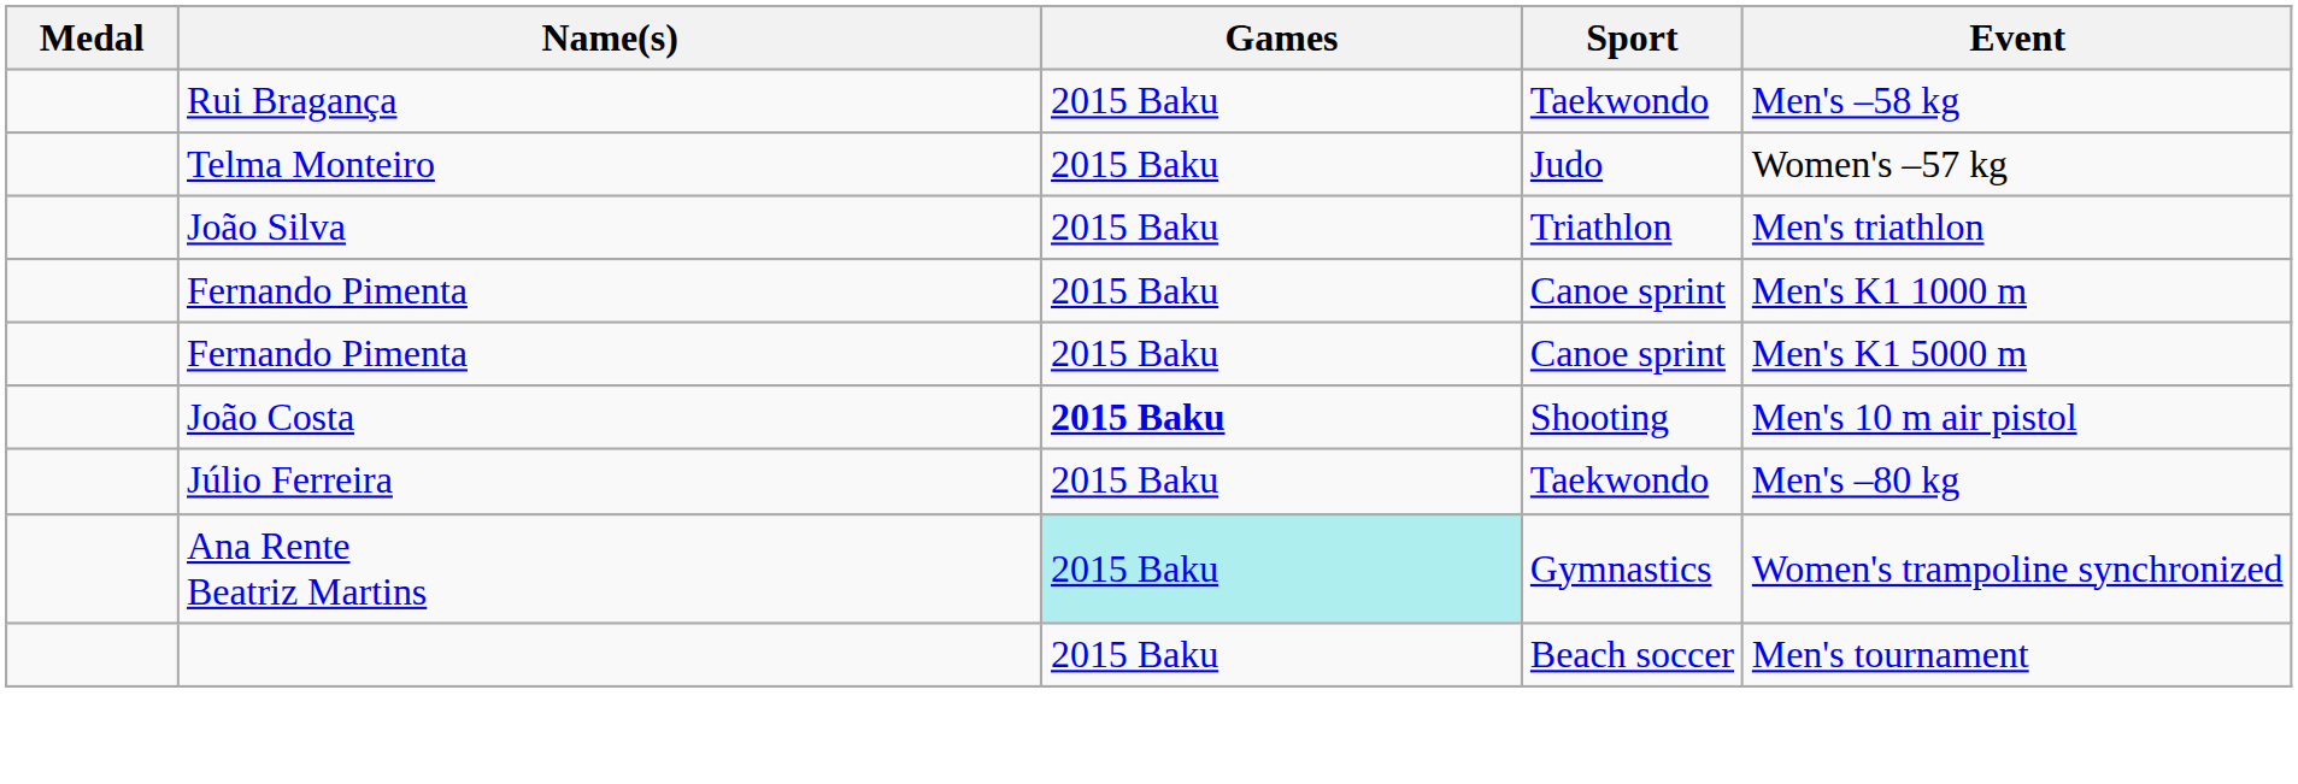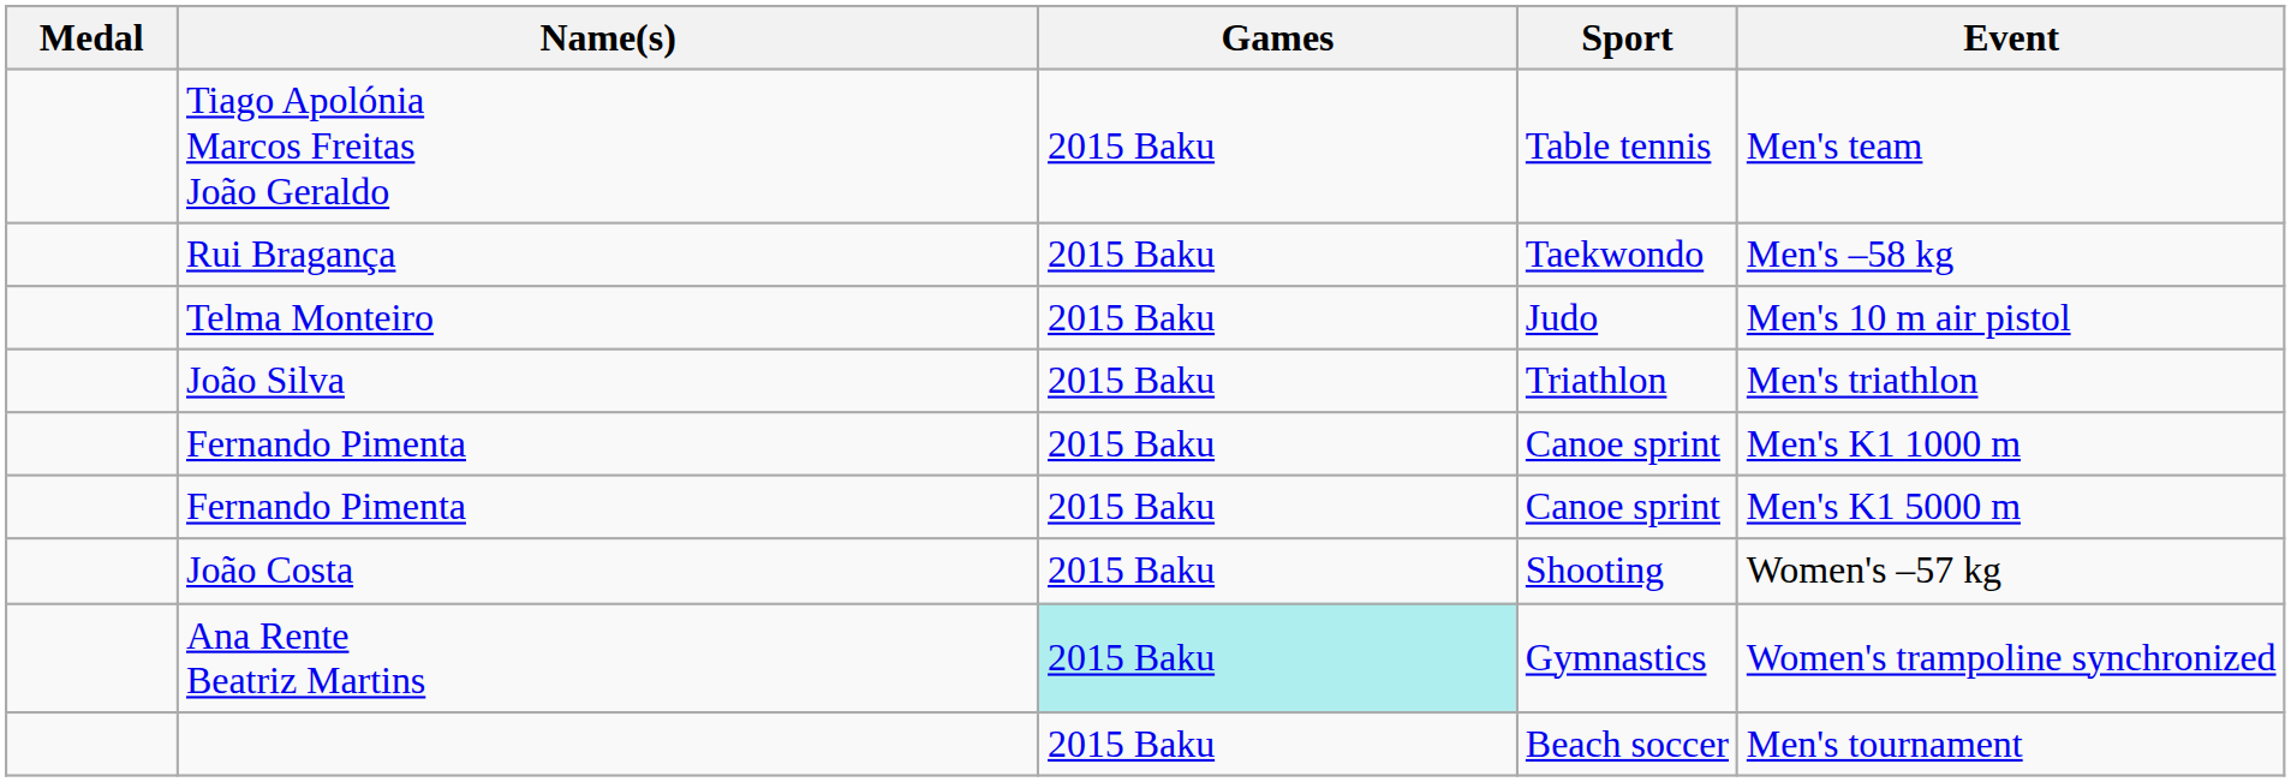 <table class="wikitable sortable" style="font-size: 95%;">
 <tr>
 <th style="width:4em">Medal</th>
 <th style="width:22em">Name(s)</th>
 <th style="width:12em">Games</th>
 <th>Sport</th>
 <th>Event</th>
+</tr>
+<tr>
+<td></td>
+<td><a href='#'>Tiago Apolónia</a><br><a href='#'>Marcos Freitas</a><br><a href='#'>João Geraldo</a></td>
+<td> <a href='#'>2015 Baku</a></td>
+<td> <a href='#'>Table tennis</a></td>
+<td><a href='#'>Men's team</a></td>
 </tr>
 <tr>
 <td></td>
 <td><a href='#'>Rui Bragança</a></td>
 <td> <a href='#'>2015 Baku</a></td>
 <td> <a href='#'>Taekwondo</a></td>
 <td><a href='#'>Men's –58 kg</a></td>
 </tr>
 <tr>
 <td></td>
 <td><a href='#'>Telma Monteiro</a></td>
 <td> <a href='#'>2015 Baku</a></td>
 <td> <a href='#'>Judo</a></td>
-<td>Women's –57 kg</td>
+<td><a href='#'>Men's 10 m air pistol</a></td>
 </tr>
 <tr>
 <td></td>
 <td><a href='#'>João Silva</a></td>
 <td> <a href='#'>2015 Baku</a></td>
 <td> <a href='#'>Triathlon</a></td>
 <td><a href='#'>Men's triathlon</a></td>
 </tr>
 <tr>
 <td></td>
 <td><a href='#'>Fernando Pimenta</a></td>
 <td> <a href='#'>2015 Baku</a></td>
 <td> <a href='#'>Canoe sprint</a></td>
 <td><a href='#'>Men's K1 1000 m</a></td>
 </tr>
 <tr>
 <td></td>
 <td><a href='#'>Fernando Pimenta</a></td>
 <td> <a href='#'>2015 Baku</a></td>
 <td> <a href='#'>Canoe sprint</a></td>
 <td><a href='#'>Men's K1 5000 m</a></td>
 </tr>
 <tr>
 <td></td>
 <td><a href='#'>João Costa</a></td>
-<td><strong> <a href='#'>2015 Baku</a></strong></td>
+<td> <a href='#'>2015 Baku</a></td>
 <td> <a href='#'>Shooting</a></td>
-<td><a href='#'>Men's 10 m air pistol</a></td>
-</tr>
-<tr>
-<td></td>
-<td><a href='#'>Júlio Ferreira</a></td>
-<td> <a href='#'>2015 Baku</a></td>
-<td> <a href='#'>Taekwondo</a></td>
-<td><a href='#'>Men's –80 kg</a></td>
+<td>Women's –57 kg</td>
 </tr>
 <tr>
 <td></td>
 <td><a href='#'>Ana Rente</a><br><a href='#'>Beatriz Martins</a></td>
 <td style="background: paleturquoise;"> <a href='#'>2015 Baku</a></td>
 <td> <a href='#'>Gymnastics</a></td>
 <td><a href='#'>Women's trampoline synchronized</a></td>
 </tr>
 <tr>
 <td></td>
 <td></td>
 <td> <a href='#'>2015 Baku</a></td>
 <td> <a href='#'>Beach soccer</a></td>
 <td><a href='#'>Men's tournament</a></td>
 </tr>
 </table>
